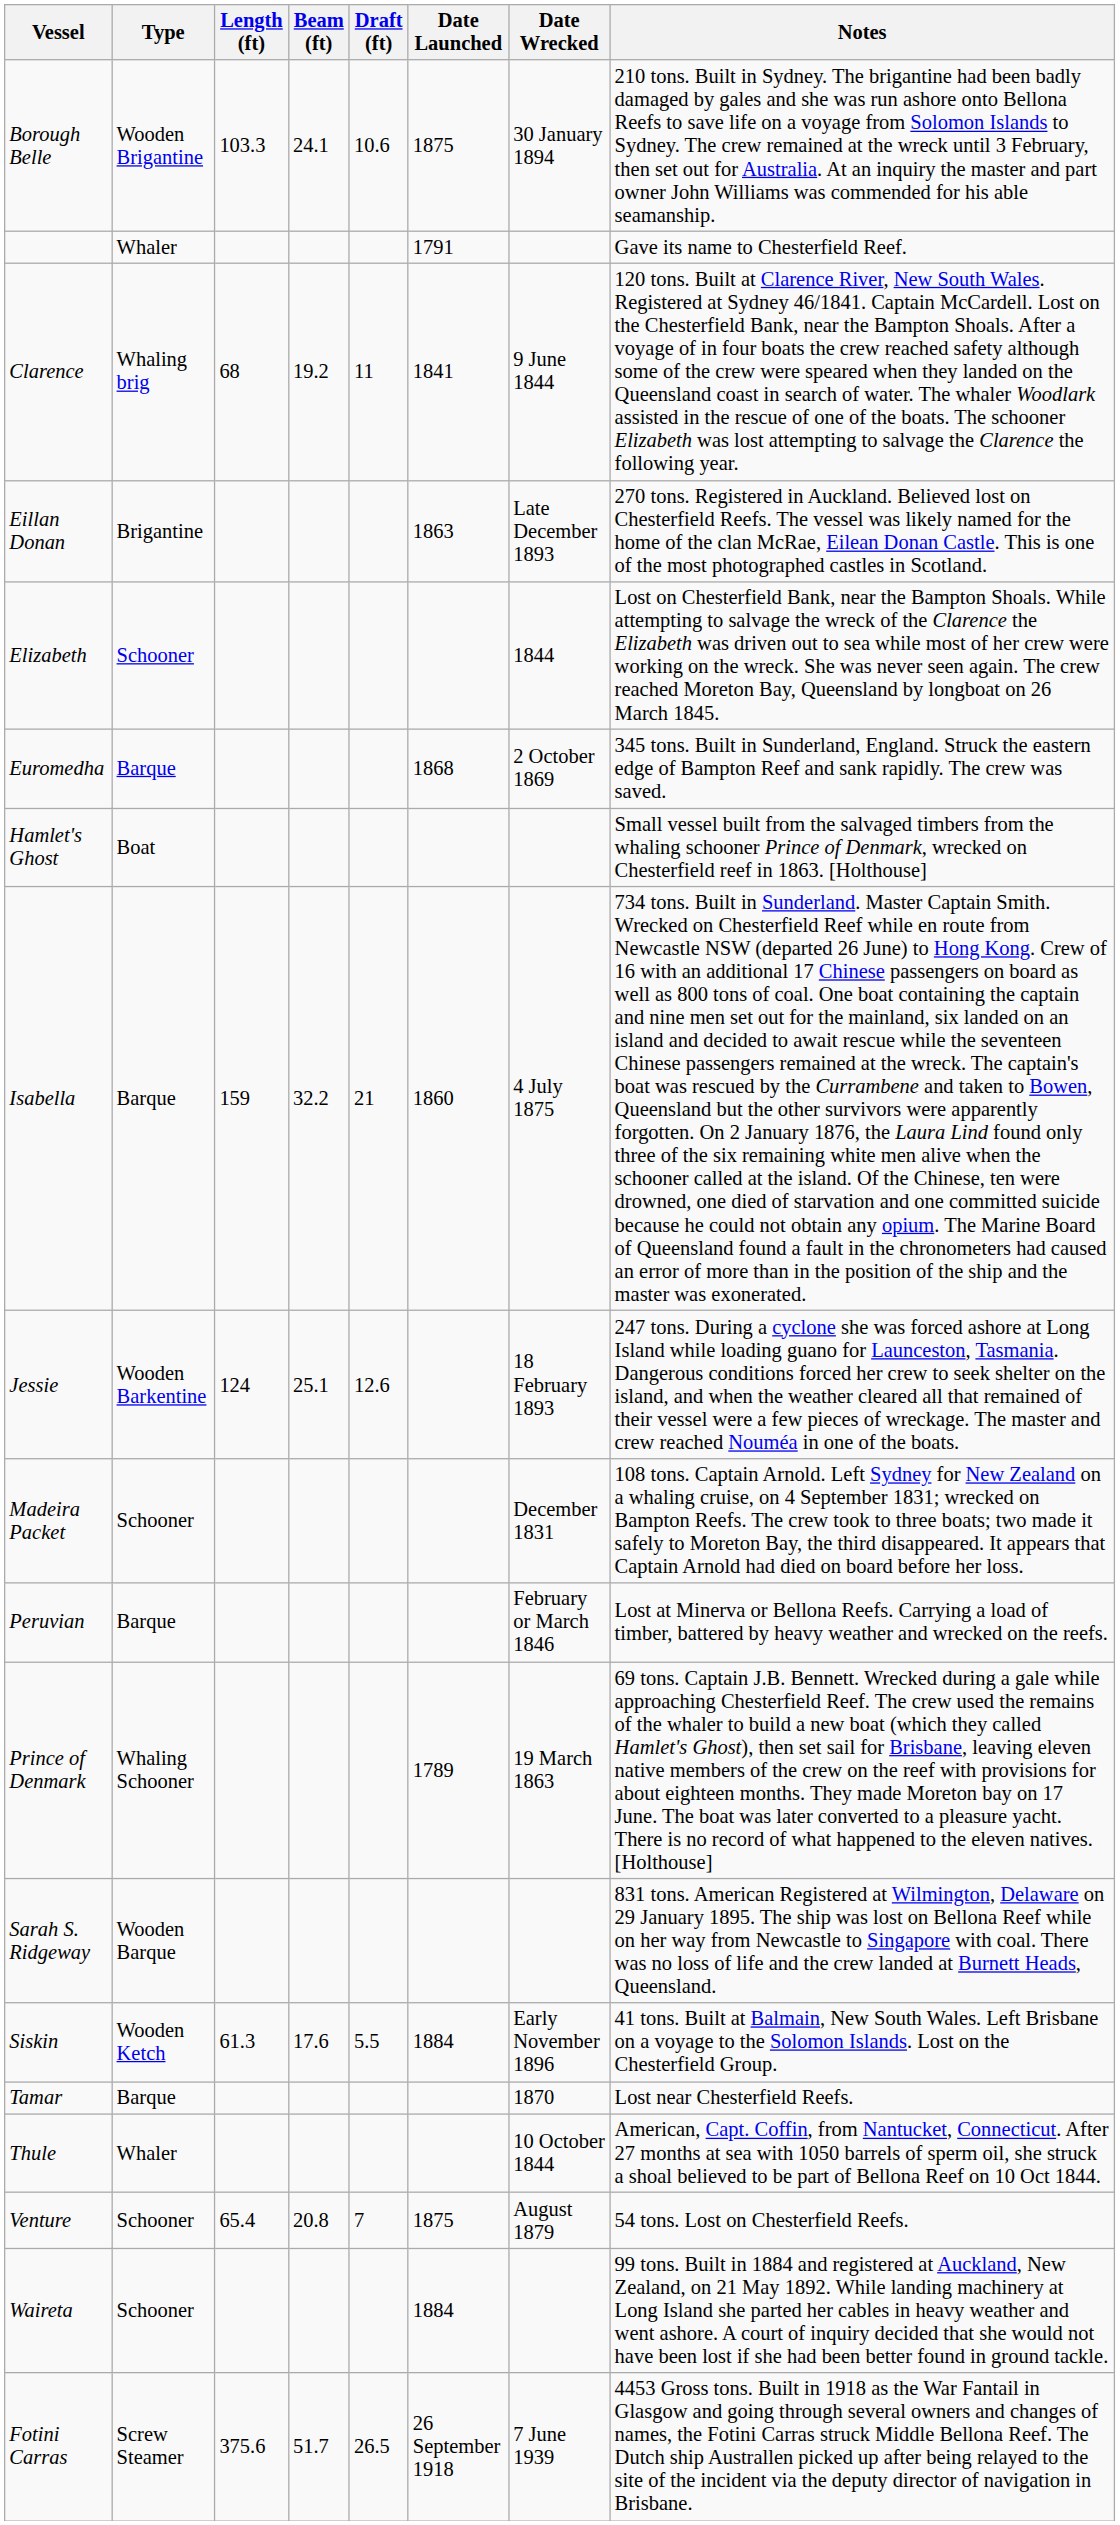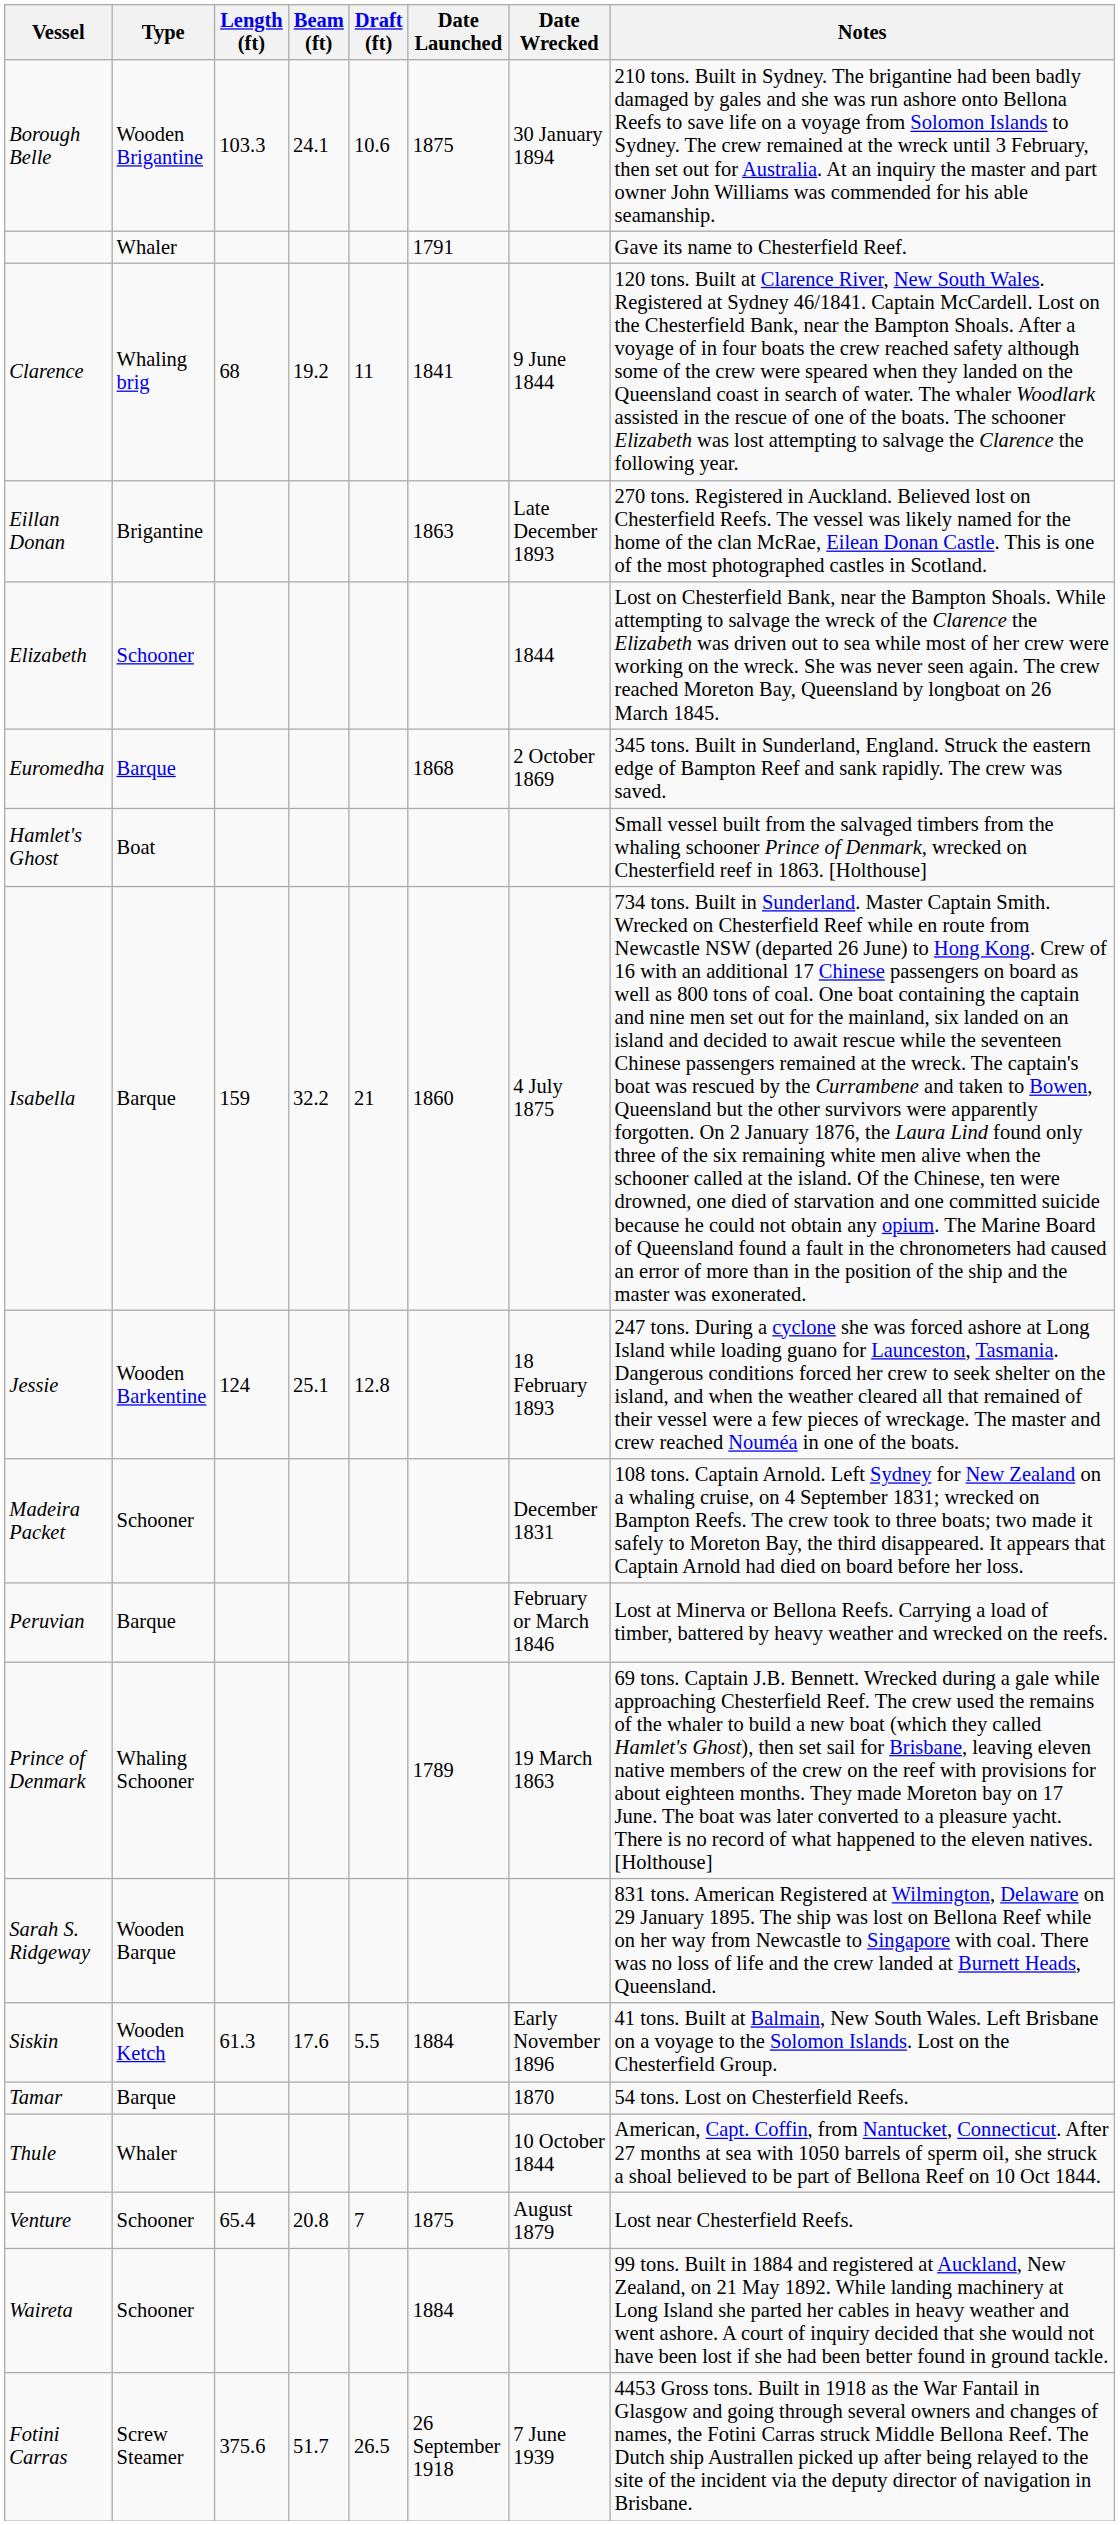 <table class="wikitable">
 <tr>
 <th>Vessel</th>
 <th>Type</th>
 <th><a href='#'>Length</a> (ft)</th>
 <th><a href='#'>Beam</a> (ft)</th>
 <th><a href='#'>Draft</a> (ft)</th>
 <th>Date Launched</th>
 <th>Date Wrecked</th>
 <th>Notes</th>
 </tr>
 <tr>
 <td><em>Borough Belle</em></td>
 <td>Wooden <a href='#'>Brigantine</a></td>
 <td>103.3</td>
 <td>24.1</td>
 <td>10.6</td>
 <td>1875</td>
 <td>30 January 1894</td>
 <td>210 tons. Built in Sydney. The brigantine had been badly damaged by gales and she was run ashore onto Bellona Reefs to save life on a voyage from <a href='#'>Solomon Islands</a> to Sydney. The crew remained at the wreck until 3 February, then set out for <a href='#'>Australia</a>. At an inquiry the master and part owner John Williams was commended for his able seamanship.</td>
 </tr>
 <tr>
 <td></td>
 <td>Whaler</td>
 <td></td>
 <td></td>
 <td></td>
 <td>1791</td>
 <td></td>
 <td>Gave its name to Chesterfield Reef.</td>
 </tr>
 <tr>
 <td><em>Clarence</em></td>
 <td>Whaling <a href='#'>brig</a></td>
 <td>68</td>
 <td>19.2</td>
 <td>11</td>
 <td>1841</td>
 <td>9 June 1844</td>
 <td>120 tons. Built at <a href='#'>Clarence River</a>, <a href='#'>New South Wales</a>. Registered at Sydney 46/1841. Captain McCardell. Lost on the Chesterfield Bank, near the Bampton Shoals. After a voyage of  in four boats the crew reached safety although some of the crew were speared when they landed on the Queensland coast in search of water. The whaler <em>Woodlark</em> assisted in the rescue of one of the boats. The schooner <em>Elizabeth</em> was lost attempting to salvage the <em>Clarence</em> the following year.</td>
 </tr>
 <tr>
 <td><em>Eillan Donan</em></td>
 <td>Brigantine</td>
 <td></td>
 <td></td>
 <td></td>
 <td>1863</td>
 <td>Late December 1893</td>
 <td>270 tons. Registered in Auckland. Believed lost on Chesterfield Reefs. The vessel was likely named for the home of the clan McRae, <a href='#'>Eilean Donan Castle</a>. This is one of the most photographed castles in Scotland.</td>
 </tr>
 <tr>
 <td><em>Elizabeth</em></td>
 <td><a href='#'>Schooner</a></td>
 <td></td>
 <td></td>
 <td></td>
 <td></td>
 <td>1844</td>
 <td>Lost on Chesterfield Bank, near the Bampton Shoals. While attempting to salvage the wreck of the <em>Clarence</em> the <em>Elizabeth</em> was driven out to sea while most of her crew were working on the wreck. She was never seen again. The crew reached Moreton Bay, Queensland by longboat on 26 March 1845.</td>
 </tr>
 <tr>
 <td><em>Euromedha</em></td>
 <td><a href='#'>Barque</a></td>
 <td></td>
 <td></td>
 <td></td>
 <td>1868</td>
 <td>2 October 1869</td>
 <td>345 tons. Built in Sunderland, England. Struck the eastern edge of Bampton Reef and sank rapidly. The crew was saved.</td>
 </tr>
 <tr>
 <td><em>Hamlet's Ghost</em></td>
 <td>Boat</td>
 <td></td>
 <td></td>
 <td></td>
 <td></td>
 <td></td>
 <td>Small vessel built from the salvaged timbers from the whaling schooner <em>Prince of Denmark</em>, wrecked on Chesterfield reef in 1863. [Holthouse]</td>
 </tr>
 <tr>
 <td><em>Isabella</em></td>
 <td>Barque</td>
 <td>159</td>
 <td>32.2</td>
 <td>21</td>
 <td>1860</td>
 <td>4 July 1875</td>
 <td>734 tons. Built in <a href='#'>Sunderland</a>. Master Captain Smith. Wrecked on Chesterfield Reef while en route from Newcastle NSW (departed 26 June) to <a href='#'>Hong Kong</a>. Crew of 16 with an additional 17 <a href='#'>Chinese</a> passengers on board as well as 800 tons of coal. One boat containing the captain and nine men set out for the mainland, six landed on an island and decided to await rescue while the seventeen Chinese passengers remained at the wreck. The captain's boat was rescued by the <em>Currambene</em> and taken to <a href='#'>Bowen</a>, Queensland but the other survivors were apparently forgotten. On 2 January 1876, the <em>Laura Lind</em> found only three of the six remaining white men alive when the schooner called at the island. Of the Chinese, ten were drowned, one died of starvation and one committed suicide because he could not obtain any <a href='#'>opium</a>. The Marine Board of Queensland found a fault in the chronometers had caused an error of more than  in the position of the ship and the master was exonerated.</td>
 </tr>
 <tr>
 <td><em>Jessie</em></td>
 <td>Wooden <a href='#'>Barkentine</a></td>
 <td>124</td>
 <td>25.1</td>
-<td>12.6</td>
+<td>12.8</td>
 <td></td>
 <td>18 February 1893</td>
 <td>247 tons. During a <a href='#'>cyclone</a> she was forced ashore at Long Island while loading guano for <a href='#'>Launceston</a>, <a href='#'>Tasmania</a>. Dangerous conditions forced her crew to seek shelter on the island, and when the weather cleared all that remained of their vessel were a few pieces of wreckage. The master and crew reached <a href='#'>Nouméa</a> in one of the boats.</td>
 </tr>
 <tr>
 <td><em>Madeira Packet</em></td>
 <td>Schooner</td>
 <td></td>
 <td></td>
 <td></td>
 <td></td>
 <td>December 1831</td>
 <td>108 tons. Captain Arnold. Left <a href='#'>Sydney</a> for <a href='#'>New Zealand</a> on a whaling cruise, on 4 September 1831; wrecked on Bampton Reefs. The crew took to three boats; two made it safely to Moreton Bay, the third disappeared. It appears that Captain Arnold had died on board before her loss.</td>
 </tr>
 <tr>
 <td><em>Peruvian</em></td>
 <td>Barque</td>
 <td></td>
 <td></td>
 <td></td>
 <td></td>
 <td>February or March 1846</td>
 <td>Lost at Minerva or Bellona Reefs. Carrying a load of timber, battered by heavy weather and wrecked on the reefs.</td>
 </tr>
 <tr>
 <td><em>Prince of Denmark</em></td>
 <td>Whaling Schooner</td>
 <td></td>
 <td></td>
 <td></td>
 <td>1789</td>
 <td>19 March 1863</td>
 <td>69 tons. Captain J.B. Bennett. Wrecked during a gale while approaching Chesterfield Reef. The crew used the remains of the whaler to build a new boat (which they called <em>Hamlet's Ghost</em>), then set sail for <a href='#'>Brisbane</a>, leaving eleven native members of the crew on the reef with provisions for about eighteen months. They made Moreton bay on 17 June. The boat was later converted to a pleasure yacht. There is no record of what happened to the eleven natives. [Holthouse] </td>
 </tr>
 <tr>
 <td><em>Sarah S. Ridgeway</em></td>
 <td>Wooden Barque</td>
 <td></td>
 <td></td>
 <td></td>
 <td></td>
 <td></td>
 <td>831 tons. American Registered at <a href='#'>Wilmington</a>, <a href='#'>Delaware</a> on 29 January 1895. The ship was lost on Bellona Reef while on her way from Newcastle to <a href='#'>Singapore</a> with coal. There was no loss of life and the crew landed at <a href='#'>Burnett Heads</a>, Queensland.</td>
 </tr>
 <tr>
 <td><em>Siskin</em></td>
 <td>Wooden <a href='#'>Ketch</a></td>
 <td>61.3</td>
 <td>17.6</td>
 <td>5.5</td>
 <td>1884</td>
 <td>Early November 1896</td>
 <td>41 tons. Built at <a href='#'>Balmain</a>, New South Wales. Left Brisbane on a voyage to the <a href='#'>Solomon Islands</a>. Lost on the Chesterfield Group.</td>
 </tr>
 <tr>
 <td><em>Tamar</em></td>
 <td>Barque</td>
 <td></td>
 <td></td>
 <td></td>
 <td></td>
 <td>1870</td>
-<td>Lost near Chesterfield Reefs.</td>
+<td>54 tons. Lost on Chesterfield Reefs.</td>
 </tr>
 <tr>
 <td><em>Thule</em></td>
 <td>Whaler</td>
 <td></td>
 <td></td>
 <td></td>
 <td></td>
 <td>10 October 1844</td>
 <td>American, <a href='#'>Capt. Coffin</a>, from <a href='#'>Nantucket</a>, <a href='#'>Connecticut</a>. After 27 months at sea with 1050 barrels of sperm oil, she struck a shoal believed to be part of Bellona Reef on 10 Oct 1844.</td>
 </tr>
 <tr>
 <td><em>Venture</em></td>
 <td>Schooner</td>
 <td>65.4</td>
 <td>20.8</td>
 <td>7</td>
 <td>1875</td>
 <td>August 1879</td>
-<td>54 tons. Lost on Chesterfield Reefs.</td>
+<td>Lost near Chesterfield Reefs.</td>
 </tr>
 <tr>
 <td><em>Waireta</em></td>
 <td>Schooner</td>
 <td></td>
 <td></td>
 <td></td>
 <td>1884</td>
 <td></td>
 <td>99 tons. Built in 1884 and registered at <a href='#'>Auckland</a>, New Zealand, on 21 May 1892. While landing machinery at Long Island she parted her cables in heavy weather and went ashore. A court of inquiry decided that she would not have been lost if she had been better found in ground tackle.</td>
 </tr>
 <tr>
 <td><em>Fotini Carras</em></td>
 <td>Screw Steamer</td>
 <td>375.6</td>
 <td>51.7</td>
 <td>26.5</td>
 <td>26 September 1918</td>
 <td>7 June 1939</td>
 <td>4453 Gross tons. Built in 1918 as the War Fantail in Glasgow and going through several owners and changes of names, the Fotini Carras struck Middle Bellona Reef. The Dutch ship Australlen picked up after being relayed to the site of the incident via the deputy director of navigation in Brisbane.<br></td>
 </tr>
 </table>
